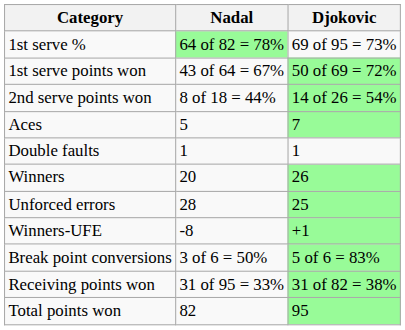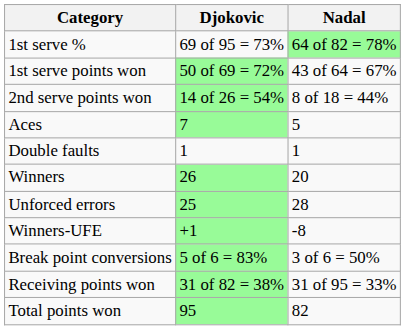 <table class="wikitable">
 <tr>
 <th>Category</th>
+<th>Djokovic</th>
 <th>Nadal</th>
-<th>Djokovic</th>
 </tr>
 <tr>
 <td>1st serve %</td>
+<td>69 of 95 = 73%</td>
 <td bgcolor=98FB98>64 of 82 = 78%</td>
-<td>69 of 95 = 73%</td>
 </tr>
 <tr>
 <td>1st serve points won</td>
+<td bgcolor=98FB98>50 of 69 = 72%</td>
 <td>43 of 64 = 67%</td>
-<td bgcolor=98FB98>50 of 69 = 72%</td>
 </tr>
 <tr>
 <td>2nd serve points won</td>
+<td bgcolor=98FB98>14 of 26 = 54%</td>
 <td>8 of 18 = 44%</td>
-<td bgcolor=98FB98>14 of 26 = 54%</td>
 </tr>
 <tr>
 <td>Aces</td>
+<td bgcolor=98FB98>7</td>
 <td>5</td>
-<td bgcolor=98FB98>7</td>
 </tr>
 <tr>
 <td>Double faults</td>
 <td>1</td>
 <td>1</td>
 </tr>
 <tr>
 <td>Winners</td>
+<td bgcolor=98FB98>26</td>
 <td>20</td>
-<td bgcolor=98FB98>26</td>
 </tr>
 <tr>
 <td>Unforced errors</td>
+<td bgcolor=98FB98>25</td>
 <td>28</td>
-<td bgcolor=98FB98>25</td>
 </tr>
 <tr>
 <td>Winners-UFE</td>
+<td bgcolor=98FB98>+1</td>
 <td>-8</td>
-<td bgcolor=98FB98>+1</td>
 </tr>
 <tr>
 <td>Break point conversions</td>
+<td bgcolor=98FB98>5 of 6 = 83%</td>
 <td>3 of 6 = 50%</td>
-<td bgcolor=98FB98>5 of 6 = 83%</td>
 </tr>
 <tr>
 <td>Receiving points won</td>
+<td bgcolor=98FB98>31 of 82 = 38%</td>
 <td>31 of 95 = 33%</td>
-<td bgcolor=98FB98>31 of 82 = 38%</td>
 </tr>
 <tr>
 <td>Total points won</td>
+<td bgcolor=98FB98>95</td>
 <td>82</td>
-<td bgcolor=98FB98>95</td>
 </tr>
 </table>
